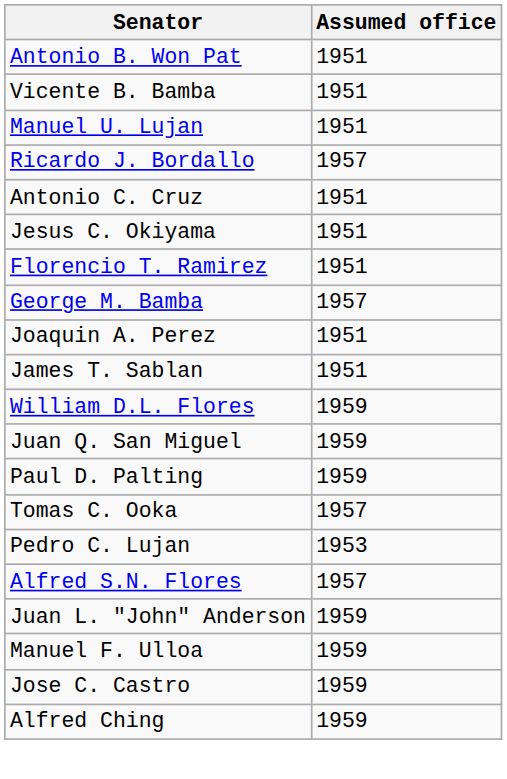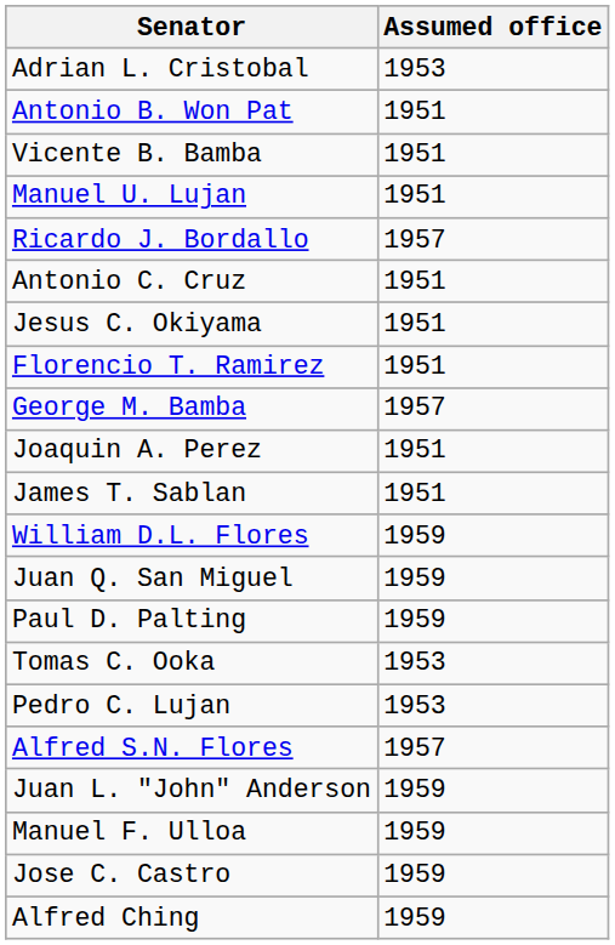 <table class="wikitable sortable" id="votingmembers">
 <tr style="vertical-align:bottom;">
 <th>Senator</th>
 <th>Assumed office</th>
+</tr>
+<tr>
+<td>Adrian L. Cristobal</td>
+<td>1953</td>
 </tr>
 <tr>
 <td><a href='#'>Antonio B. Won Pat</a></td>
 <td>1951</td>
 </tr>
 <tr>
 <td>Vicente B. Bamba</td>
 <td>1951</td>
 </tr>
 <tr>
 <td><a href='#'>Manuel U. Lujan</a></td>
 <td>1951</td>
 </tr>
 <tr>
 <td><a href='#'>Ricardo J. Bordallo</a></td>
 <td>1957</td>
 </tr>
 <tr>
 <td>Antonio C. Cruz</td>
 <td>1951</td>
 </tr>
 <tr>
 <td>Jesus C. Okiyama</td>
 <td>1951</td>
 </tr>
 <tr>
 <td><a href='#'>Florencio T. Ramirez</a></td>
 <td>1951</td>
 </tr>
 <tr>
 <td><a href='#'>George M. Bamba</a></td>
 <td>1957</td>
 </tr>
 <tr>
 <td>Joaquin A. Perez</td>
 <td>1951</td>
 </tr>
 <tr>
 <td>James T. Sablan</td>
 <td>1951</td>
 </tr>
 <tr>
 <td><a href='#'>William D.L. Flores</a></td>
 <td>1959</td>
 </tr>
 <tr>
 <td>Juan Q. San Miguel</td>
 <td>1959</td>
 </tr>
 <tr>
 <td>Paul D. Palting</td>
 <td>1959</td>
 </tr>
 <tr>
 <td>Tomas C. Ooka</td>
-<td>1957</td>
+<td>1953</td>
 </tr>
 <tr>
 <td>Pedro C. Lujan</td>
 <td>1953</td>
 </tr>
 <tr>
 <td><a href='#'>Alfred S.N. Flores</a></td>
 <td>1957</td>
 </tr>
 <tr>
 <td>Juan L. "John" Anderson</td>
 <td>1959</td>
 </tr>
 <tr>
 <td>Manuel F. Ulloa</td>
 <td>1959</td>
 </tr>
 <tr>
 <td>Jose C. Castro</td>
 <td>1959</td>
 </tr>
 <tr>
 <td>Alfred Ching</td>
 <td>1959</td>
 </tr>
 </table>
